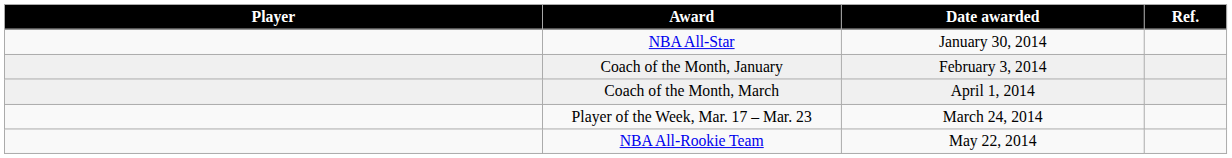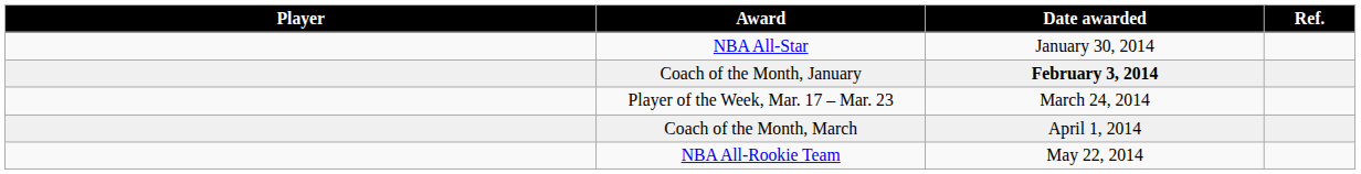 <table class="wikitable sortable sortable" style="text-align: center">
 <tr>
 <th style="background:#000; color:#FFF" width="9%">Player</th>
 <th style="background:#000; color:#FFF" width="5%">Award</th>
 <th style="background:#000; color:#FFF" width="5%">Date awarded</th>
 <th style="background:#000; color:#FFF" width="1%" class="unsortable">Ref.</th>
 </tr>
 <tr>
 <td></td>
 <td><a href='#'>NBA All-Star</a></td>
 <td>January 30, 2014</td>
 <td></td>
 </tr>
 <tr style="background:#f0f0f0;">
 <td></td>
 <td>Coach of the Month, January</td>
-<td>February 3, 2014</td>
+<td><strong>February 3, 2014</strong></td>
+<td></td>
+</tr>
+<tr>
+<td></td>
+<td>Player of the Week, Mar. 17 – Mar. 23</td>
+<td>March 24, 2014</td>
 <td></td>
 </tr>
 <tr style="background:#f0f0f0;">
 <td></td>
 <td>Coach of the Month, March</td>
 <td>April 1, 2014</td>
 <td></td>
 </tr>
 <tr>
 <td></td>
-<td>Player of the Week, Mar. 17 – Mar. 23</td>
-<td>March 24, 2014</td>
-<td></td>
-</tr>
-<tr>
-<td></td>
 <td><a href='#'>NBA All-Rookie Team</a></td>
 <td>May 22, 2014</td>
 <td></td>
 </tr>
 </table>
